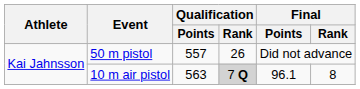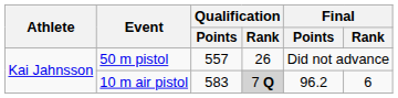 <table class="wikitable" style="font-size:90%">
 <tr>
 <th rowspan="2">Athlete</th>
 <th rowspan="2">Event</th>
 <th colspan=2>Qualification</th>
 <th colspan=2>Final</th>
 </tr>
 <tr style="font-size:95%">
 <th>Points</th>
 <th>Rank</th>
 <th>Points</th>
 <th>Rank</th>
 </tr>
 <tr align=center>
 <td align=left rowspan=2><a href='#'>Kai Jahnsson</a></td>
 <td align=left><a href='#'>50 m pistol</a></td>
 <td>557</td>
 <td>26</td>
 <td colspan=2>Did not advance</td>
 </tr>
 <tr align=center>
 <td align=left><a href='#'>10 m air pistol</a></td>
-<td>563</td>
+<td>583</td>
 <td style="background: lightgrey;">7 <strong>Q</strong></td>
-<td>96.1</td>
-<td>8</td>
+<td>96.2</td>
+<td>6</td>
 </tr>
 </table>
